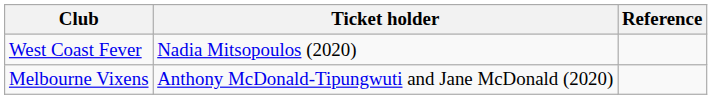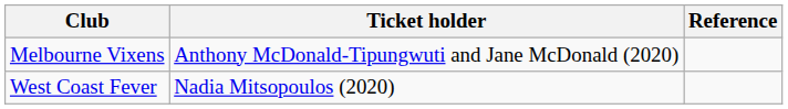 <table class="wikitable">
 <tr>
 <th>Club</th>
 <th>Ticket holder</th>
 <th>Reference</th>
 </tr>
 <tr>
+<td><a href='#'>Melbourne Vixens</a></td>
+<td><a href='#'>Anthony McDonald-Tipungwuti</a> and Jane McDonald (2020)</td>
+<td></td>
+</tr>
+<tr>
 <td><a href='#'>West Coast Fever</a></td>
 <td><a href='#'>Nadia Mitsopoulos</a> (2020)</td>
 <td></td>
 </tr>
-<tr>
-<td><a href='#'>Melbourne Vixens</a></td>
-<td><a href='#'>Anthony McDonald-Tipungwuti</a> and Jane McDonald (2020)</td>
-<td></td>
-</tr>
 </table>
